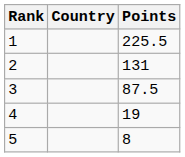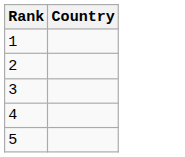 <table class=wikitable>
 <tr>
 <th>Rank</th>
 <th>Country</th>
-<th>Points</th>
 </tr>
 <tr>
 <td>1</td>
 <td></td>
-<td>225.5</td>
 </tr>
 <tr>
 <td>2</td>
 <td></td>
-<td>131</td>
 </tr>
 <tr>
 <td>3</td>
 <td></td>
-<td>87.5</td>
 </tr>
 <tr>
 <td>4</td>
 <td></td>
-<td>19</td>
 </tr>
 <tr>
 <td>5</td>
 <td></td>
-<td>8</td>
 </tr>
 </table>
